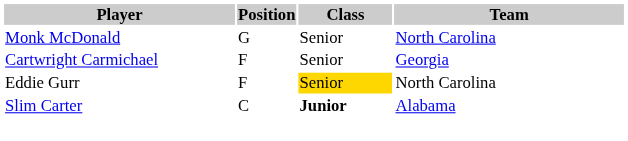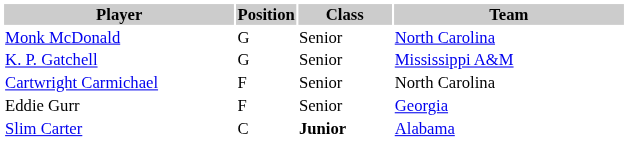 <table style="width:600px" "border:'1' 'solid' 'gray'">
 <tr>
 <th bgcolor="#CCCCCC" style="width:40%">Player</th>
 <th bgcolor="#CCCCCC" style="width:4%">Position</th>
 <th bgcolor="#CCCCCC" style="width:16%">Class</th>
 <th bgcolor="#CCCCCC" style="width:40%">Team</th>
 </tr>
 <tr>
 <td><a href='#'>Monk McDonald</a></td>
 <td>G</td>
 <td>Senior</td>
 <td><a href='#'>North Carolina</a></td>
 </tr>
 <tr>
+<td><a href='#'>K. P. Gatchell</a></td>
+<td>G</td>
+<td>Senior</td>
+<td><a href='#'>Mississippi A&M</a></td>
+</tr>
+<tr>
 <td><a href='#'>Cartwright Carmichael</a></td>
 <td>F</td>
 <td>Senior</td>
-<td><a href='#'>Georgia</a></td>
+<td>North Carolina</td>
 </tr>
 <tr>
 <td>Eddie Gurr</td>
 <td>F</td>
-<td style="background: gold;">Senior</td>
-<td>North Carolina</td>
+<td>Senior</td>
+<td><a href='#'>Georgia</a></td>
 </tr>
 <tr>
 <td><a href='#'>Slim Carter</a></td>
 <td>C</td>
 <td><strong>Junior</strong></td>
 <td><a href='#'>Alabama</a></td>
 </tr>
 </table>
